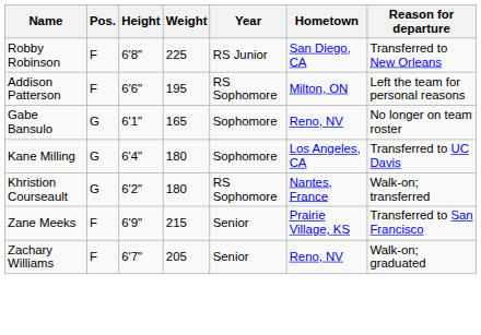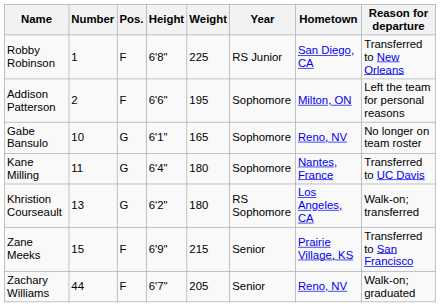 <table class="wikitable sortable" border="1">
 <tr>
 <th>Name</th>
+<th>Number</th>
 <th>Pos.</th>
 <th>Height</th>
 <th>Weight</th>
 <th>Year</th>
 <th>Hometown</th>
 <th class="unsortable">Reason for departure</th>
 </tr>
 <tr>
 <td>Robby Robinson</td>
+<td>1</td>
 <td>F</td>
 <td>6'8"</td>
 <td>225</td>
 <td>RS Junior</td>
 <td><a href='#'>San Diego, CA</a></td>
 <td>Transferred to <a href='#'>New Orleans</a></td>
 </tr>
 <tr>
 <td>Addison Patterson</td>
+<td>2</td>
 <td>F</td>
 <td>6'6"</td>
 <td>195</td>
-<td>RS Sophomore</td>
+<td>Sophomore</td>
 <td><a href='#'>Milton, ON</a></td>
 <td>Left the team for personal reasons</td>
 </tr>
 <tr>
 <td>Gabe Bansulo</td>
+<td>10</td>
 <td>G</td>
 <td>6'1"</td>
 <td>165</td>
 <td>Sophomore</td>
 <td><a href='#'>Reno, NV</a></td>
 <td>No longer on team roster</td>
 </tr>
 <tr>
 <td>Kane Milling</td>
+<td>11</td>
 <td>G</td>
 <td>6'4"</td>
 <td>180</td>
 <td>Sophomore</td>
-<td><a href='#'>Los Angeles, CA</a></td>
+<td><a href='#'>Nantes, France</a></td>
 <td>Transferred to <a href='#'>UC Davis</a></td>
 </tr>
 <tr>
 <td>Khristion Courseault</td>
+<td>13</td>
 <td>G</td>
 <td>6'2"</td>
 <td>180</td>
 <td>RS Sophomore</td>
-<td><a href='#'>Nantes, France</a></td>
+<td><a href='#'>Los Angeles, CA</a></td>
 <td>Walk-on; transferred</td>
 </tr>
 <tr>
 <td>Zane Meeks</td>
+<td>15</td>
 <td>F</td>
 <td>6'9"</td>
 <td>215</td>
 <td>Senior</td>
 <td><a href='#'>Prairie Village, KS</a></td>
 <td>Transferred to <a href='#'>San Francisco</a></td>
 </tr>
 <tr>
 <td>Zachary Williams</td>
+<td>44</td>
 <td>F</td>
 <td>6'7"</td>
 <td>205</td>
 <td>Senior</td>
 <td><a href='#'>Reno, NV</a></td>
 <td>Walk-on; graduated</td>
 </tr>
 </table>
